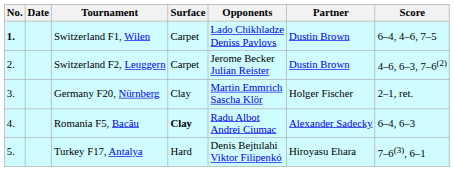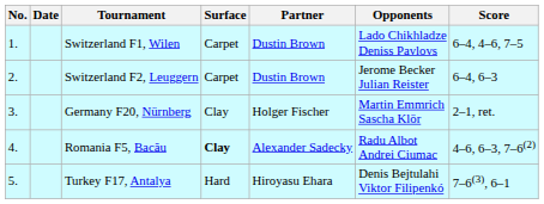 <table class="sortable wikitable">
 <tr>
 <th>No.</th>
 <th>Date</th>
 <th>Tournament</th>
 <th>Surface</th>
+<th>Partner</th>
 <th>Opponents</th>
-<th>Partner</th>
 <th class="unsortable">Score</th>
 </tr>
 <tr style="background:#cffcff;">
-<td><strong>1.</strong></td>
+<td>1.</td>
 <td></td>
 <td>Switzerland F1, <a href='#'>Wilen</a></td>
 <td>Carpet</td>
+<td> <a href='#'>Dustin Brown</a></td>
 <td> <a href='#'>Lado Chikhladze</a> <br>  <a href='#'>Deniss Pavlovs</a></td>
-<td> <a href='#'>Dustin Brown</a></td>
 <td>6–4, 4–6, 7–5</td>
 </tr>
 <tr style="background:#cffcff;">
 <td>2.</td>
 <td></td>
 <td>Switzerland F2, <a href='#'>Leuggern</a></td>
 <td>Carpet</td>
+<td> <a href='#'>Dustin Brown</a></td>
 <td> Jerome Becker <br>  <a href='#'>Julian Reister</a></td>
-<td> <a href='#'>Dustin Brown</a></td>
-<td>4–6, 6–3, 7–6<sup>(2)</sup></td>
+<td>6–4, 6–3</td>
 </tr>
 <tr style="background:#cffcff;">
 <td>3.</td>
 <td></td>
 <td>Germany F20, <a href='#'>Nürnberg</a></td>
 <td>Clay</td>
+<td> Holger Fischer</td>
 <td> <a href='#'>Martin Emmrich</a> <br>  <a href='#'>Sascha Klör</a></td>
-<td> Holger Fischer</td>
 <td>2–1, ret.</td>
 </tr>
 <tr style="background:#cffcff;">
 <td>4.</td>
 <td></td>
 <td>Romania F5, <a href='#'>Bacău</a></td>
 <td><strong>Clay</strong></td>
+<td> <a href='#'>Alexander Sadecky</a></td>
 <td> <a href='#'>Radu Albot</a> <br>  <a href='#'>Andrei Ciumac</a></td>
-<td> <a href='#'>Alexander Sadecky</a></td>
-<td>6–4, 6–3</td>
+<td>4–6, 6–3, 7–6<sup>(2)</sup></td>
 </tr>
 <tr style="background:#cffcff;">
 <td>5.</td>
 <td></td>
 <td>Turkey F17, <a href='#'>Antalya</a></td>
 <td>Hard</td>
+<td> Hiroyasu Ehara</td>
 <td> Denis Bejtulahi <br>  <a href='#'>Viktor Filipenkó</a></td>
-<td> Hiroyasu Ehara</td>
 <td>7–6<sup>(3)</sup>, 6–1</td>
 </tr>
 </table>
